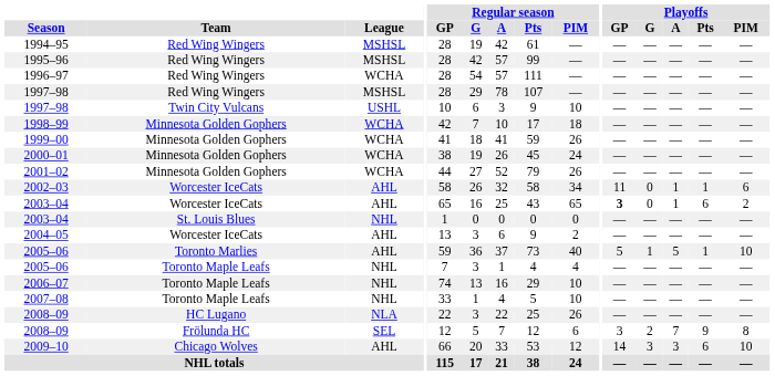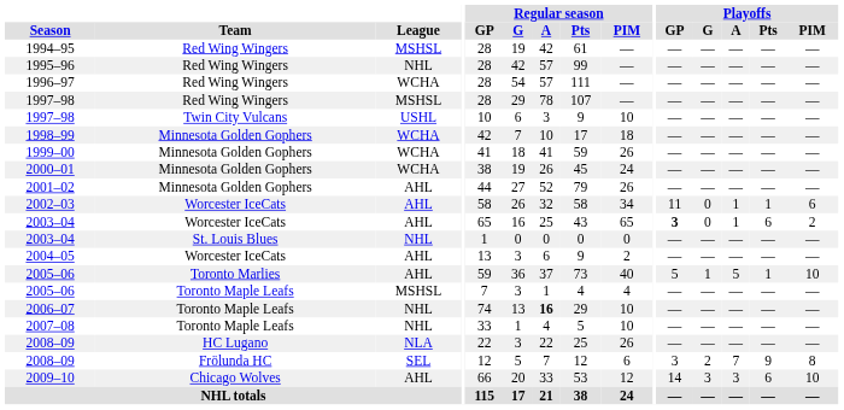 <table border="0" cellpadding="1" cellspacing="0" style="text-align:center; width:60em">
 <tr bgcolor="#e0e0e0">
 <th colspan="3" bgcolor="#ffffff"></th>
 <th rowspan="99" bgcolor="#ffffff"></th>
 <th colspan="5"><a href='#'>Regular season</a></th>
 <th rowspan="99" bgcolor="#ffffff"></th>
 <th colspan="5"><a href='#'>Playoffs</a></th>
 </tr>
 <tr bgcolor="#e0e0e0">
 <th><a href='#'>Season</a></th>
 <th>Team</th>
 <th>League</th>
 <th>GP</th>
 <th><a href='#'>G</a></th>
 <th><a href='#'>A</a></th>
 <th><a href='#'>Pts</a></th>
 <th><a href='#'>PIM</a></th>
 <th>GP</th>
 <th>G</th>
 <th>A</th>
 <th>Pts</th>
 <th>PIM</th>
 </tr>
 <tr>
 <td>1994–95</td>
 <td><a href='#'>Red Wing Wingers</a></td>
 <td><a href='#'>MSHSL</a></td>
 <td>28</td>
 <td>19</td>
 <td>42</td>
 <td>61</td>
 <td>—</td>
 <td>—</td>
 <td>—</td>
 <td>—</td>
 <td>—</td>
 <td>—</td>
 </tr>
 <tr bgcolor="#f0f0f0">
 <td>1995–96</td>
 <td>Red Wing Wingers</td>
-<td>MSHSL</td>
+<td>NHL</td>
 <td>28</td>
 <td>42</td>
 <td>57</td>
 <td>99</td>
 <td>—</td>
 <td>—</td>
 <td>—</td>
 <td>—</td>
 <td>—</td>
 <td>—</td>
 </tr>
 <tr>
 <td>1996–97</td>
 <td>Red Wing Wingers</td>
 <td>WCHA</td>
 <td>28</td>
 <td>54</td>
 <td>57</td>
 <td>111</td>
 <td>—</td>
 <td>—</td>
 <td>—</td>
 <td>—</td>
 <td>—</td>
 <td>—</td>
 </tr>
 <tr bgcolor="#f0f0f0">
 <td>1997–98</td>
 <td>Red Wing Wingers</td>
 <td>MSHSL</td>
 <td>28</td>
 <td>29</td>
 <td>78</td>
 <td>107</td>
 <td>—</td>
 <td>—</td>
 <td>—</td>
 <td>—</td>
 <td>—</td>
 <td>—</td>
 </tr>
 <tr>
 <td><a href='#'>1997–98</a></td>
 <td><a href='#'>Twin City Vulcans</a></td>
 <td><a href='#'>USHL</a></td>
 <td>10</td>
 <td>6</td>
 <td>3</td>
 <td>9</td>
 <td>10</td>
 <td>—</td>
 <td>—</td>
 <td>—</td>
 <td>—</td>
 <td>—</td>
 </tr>
 <tr bgcolor="#f0f0f0">
 <td><a href='#'>1998–99</a></td>
 <td><a href='#'>Minnesota Golden Gophers</a></td>
 <td><a href='#'>WCHA</a></td>
 <td>42</td>
 <td>7</td>
 <td>10</td>
 <td>17</td>
 <td>18</td>
 <td>—</td>
 <td>—</td>
 <td>—</td>
 <td>—</td>
 <td>—</td>
 </tr>
 <tr>
 <td><a href='#'>1999–00</a></td>
 <td>Minnesota Golden Gophers</td>
 <td>WCHA</td>
 <td>41</td>
 <td>18</td>
 <td>41</td>
 <td>59</td>
 <td>26</td>
 <td>—</td>
 <td>—</td>
 <td>—</td>
 <td>—</td>
 <td>—</td>
 </tr>
 <tr bgcolor="#f0f0f0">
 <td><a href='#'>2000–01</a></td>
 <td>Minnesota Golden Gophers</td>
 <td>WCHA</td>
 <td>38</td>
 <td>19</td>
 <td>26</td>
 <td>45</td>
 <td>24</td>
 <td>—</td>
 <td>—</td>
 <td>—</td>
 <td>—</td>
 <td>—</td>
 </tr>
 <tr>
 <td><a href='#'>2001–02</a></td>
 <td>Minnesota Golden Gophers</td>
-<td>WCHA</td>
+<td>AHL</td>
 <td>44</td>
 <td>27</td>
 <td>52</td>
 <td>79</td>
 <td>26</td>
 <td>—</td>
 <td>—</td>
 <td>—</td>
 <td>—</td>
 <td>—</td>
 </tr>
 <tr bgcolor="#f0f0f0">
 <td><a href='#'>2002–03</a></td>
 <td><a href='#'>Worcester IceCats</a></td>
 <td><a href='#'>AHL</a></td>
 <td>58</td>
 <td>26</td>
 <td>32</td>
 <td>58</td>
 <td>34</td>
 <td>11</td>
 <td>0</td>
 <td>1</td>
 <td>1</td>
 <td>6</td>
 </tr>
 <tr>
 <td><a href='#'>2003–04</a></td>
 <td>Worcester IceCats</td>
 <td>AHL</td>
 <td>65</td>
 <td>16</td>
 <td>25</td>
 <td>43</td>
 <td>65</td>
 <td><strong>3</strong></td>
 <td>0</td>
 <td>1</td>
 <td>6</td>
 <td>2</td>
 </tr>
 <tr bgcolor="#f0f0f0">
 <td><a href='#'>2003–04</a></td>
 <td><a href='#'>St. Louis Blues</a></td>
 <td><a href='#'>NHL</a></td>
 <td>1</td>
 <td>0</td>
 <td>0</td>
 <td>0</td>
 <td>0</td>
 <td>—</td>
 <td>—</td>
 <td>—</td>
 <td>—</td>
 <td>—</td>
 </tr>
 <tr>
 <td><a href='#'>2004–05</a></td>
 <td>Worcester IceCats</td>
 <td>AHL</td>
 <td>13</td>
 <td>3</td>
 <td>6</td>
 <td>9</td>
 <td>2</td>
 <td>—</td>
 <td>—</td>
 <td>—</td>
 <td>—</td>
 <td>—</td>
 </tr>
 <tr bgcolor="#f0f0f0">
 <td><a href='#'>2005–06</a></td>
 <td><a href='#'>Toronto Marlies</a></td>
 <td>AHL</td>
 <td>59</td>
 <td>36</td>
 <td>37</td>
 <td>73</td>
 <td>40</td>
 <td>5</td>
 <td>1</td>
 <td>5</td>
 <td>1</td>
 <td>10</td>
 </tr>
 <tr>
 <td><a href='#'>2005–06</a></td>
 <td><a href='#'>Toronto Maple Leafs</a></td>
-<td>NHL</td>
+<td>MSHSL</td>
 <td>7</td>
 <td>3</td>
 <td>1</td>
 <td>4</td>
 <td>4</td>
 <td>—</td>
 <td>—</td>
 <td>—</td>
 <td>—</td>
 <td>—</td>
 </tr>
 <tr bgcolor="#f0f0f0">
 <td><a href='#'>2006–07</a></td>
 <td>Toronto Maple Leafs</td>
 <td>NHL</td>
 <td>74</td>
 <td>13</td>
-<td>16</td>
+<td><strong>16</strong></td>
 <td>29</td>
 <td>10</td>
 <td>—</td>
 <td>—</td>
 <td>—</td>
 <td>—</td>
 <td>—</td>
 </tr>
 <tr>
 <td><a href='#'>2007–08</a></td>
 <td>Toronto Maple Leafs</td>
 <td>NHL</td>
 <td>33</td>
 <td>1</td>
 <td>4</td>
 <td>5</td>
 <td>10</td>
 <td>—</td>
 <td>—</td>
 <td>—</td>
 <td>—</td>
 <td>—</td>
 </tr>
 <tr bgcolor="#f0f0f0">
 <td><a href='#'>2008–09</a></td>
 <td><a href='#'>HC Lugano</a></td>
 <td><a href='#'>NLA</a></td>
 <td>22</td>
 <td>3</td>
 <td>22</td>
 <td>25</td>
 <td>26</td>
 <td>—</td>
 <td>—</td>
 <td>—</td>
 <td>—</td>
 <td>—</td>
 </tr>
 <tr>
 <td><a href='#'>2008–09</a></td>
 <td><a href='#'>Frölunda HC</a></td>
 <td><a href='#'>SEL</a></td>
 <td>12</td>
 <td>5</td>
 <td>7</td>
 <td>12</td>
 <td>6</td>
 <td>3</td>
 <td>2</td>
 <td>7</td>
 <td>9</td>
 <td>8</td>
 </tr>
 <tr bgcolor="#f0f0f0">
 <td><a href='#'>2009–10</a></td>
 <td><a href='#'>Chicago Wolves</a></td>
 <td>AHL</td>
 <td>66</td>
 <td>20</td>
 <td>33</td>
 <td>53</td>
 <td>12</td>
 <td>14</td>
 <td>3</td>
 <td>3</td>
 <td>6</td>
 <td>10</td>
 </tr>
 <tr ALIGN="center" bgcolor="#e0e0e0">
 <th colspan="3">NHL totals</th>
 <th>115</th>
 <th>17</th>
 <th>21</th>
 <th>38</th>
 <th>24</th>
 <th>—</th>
 <th>—</th>
 <th>—</th>
 <th>—</th>
 <th>—</th>
 </tr>
 </table>
